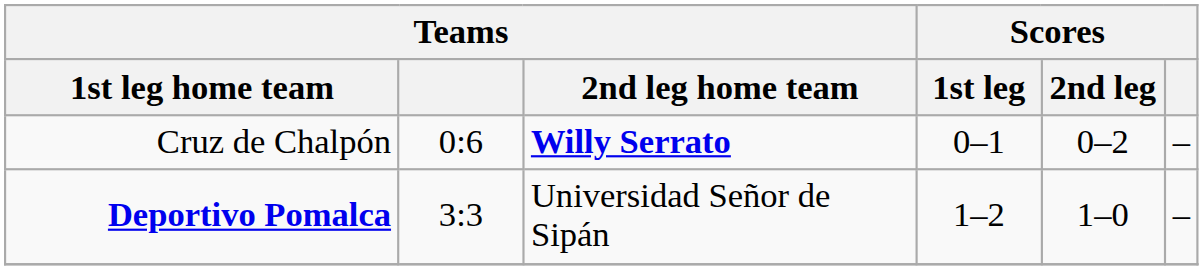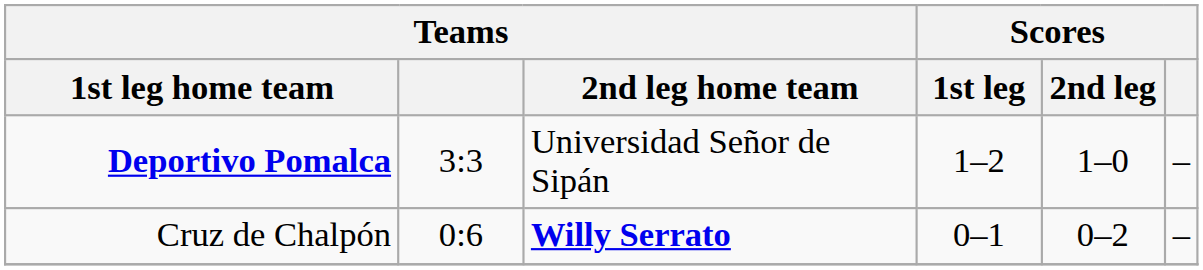 <table class="wikitable" style="text-align: center;">
 <tr>
 <th colspan=3>Teams</th>
 <th colspan=3>Scores</th>
 </tr>
 <tr>
 <th width="175">1st leg home team</th>
 <th width="50"></th>
 <th width="175">2nd leg home team</th>
 <th width="50">1st leg</th>
 <th width="50">2nd leg</th>
 <th></th>
 </tr>
 <tr>
+<td align=right><strong><a href='#'>Deportivo Pomalca</a></strong></td>
+<td>3:3</td>
+<td align=left>Universidad Señor de Sipán</td>
+<td>1–2</td>
+<td>1–0</td>
+<td>–</td>
+</tr>
+<tr>
 <td align=right>Cruz de Chalpón</td>
 <td>0:6</td>
 <td align=left><strong><a href='#'>Willy Serrato</a></strong></td>
 <td>0–1</td>
 <td>0–2</td>
 <td>–</td>
 </tr>
 <tr>
-<td align=right><strong><a href='#'>Deportivo Pomalca</a></strong></td>
-<td>3:3</td>
-<td align=left>Universidad Señor de Sipán</td>
-<td>1–2</td>
-<td>1–0</td>
-<td>–</td>
-</tr>
-<tr>
 </tr>
 </table>
